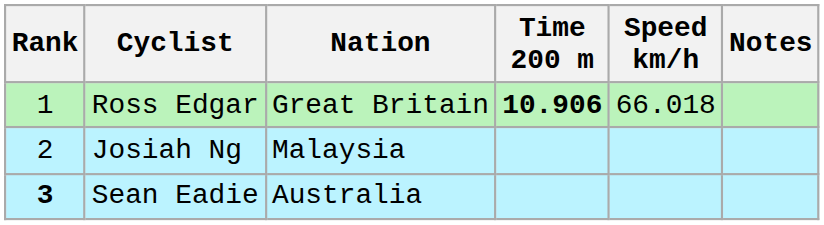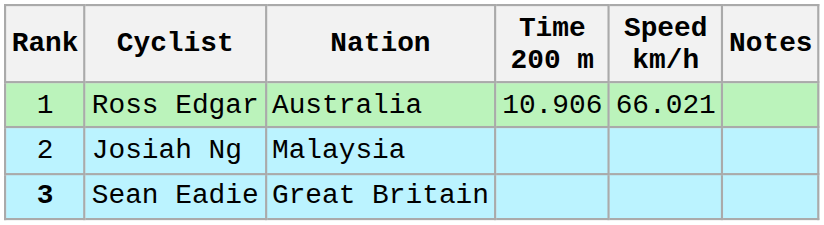 <table class="wikitable sortable" style="text-align:center">
 <tr>
 <th>Rank</th>
 <th>Cyclist</th>
 <th>Nation</th>
 <th>Time<br>200 m</th>
 <th>Speed<br>km/h</th>
 <th>Notes</th>
 </tr>
 <tr bgcolor=bbf3bb>
 <td>1</td>
 <td align=left>Ross Edgar</td>
-<td align=left>Great Britain</td>
-<td><strong>10.906</strong></td>
-<td>66.018</td>
+<td align=left>Australia</td>
+<td>10.906</td>
+<td>66.021</td>
 <td></td>
 </tr>
 <tr bgcolor=bbf3ff>
 <td>2</td>
 <td align=left>Josiah Ng</td>
 <td align=left>Malaysia</td>
 <td></td>
 <td></td>
 <td></td>
 </tr>
 <tr bgcolor=bbf3ff>
 <td><strong>3</strong></td>
 <td align=left>Sean Eadie</td>
-<td align=left>Australia</td>
+<td align=left>Great Britain</td>
 <td></td>
 <td></td>
 <td></td>
 </tr>
 </table>
